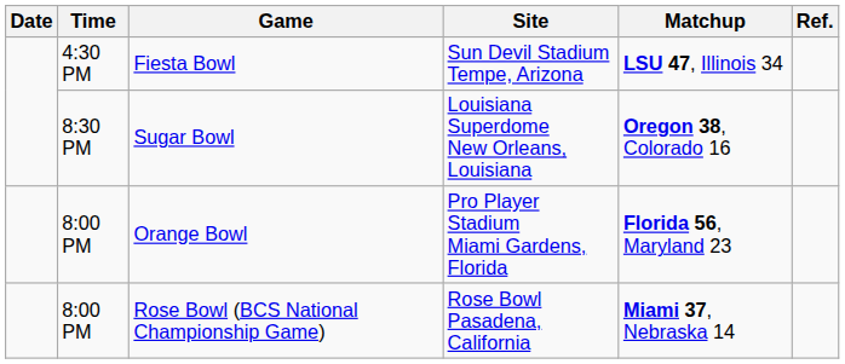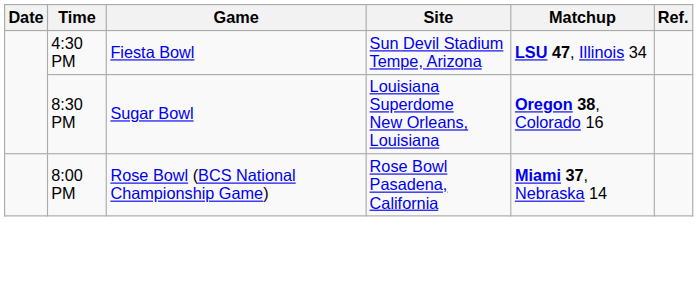 <table class="wikitable" style="font-size:90%;">
 <tr>
 <th>Date</th>
 <th>Time</th>
 <th>Game</th>
 <th>Site</th>
 <th>Matchup</th>
 <th>Ref.</th>
 </tr>
 <tr>
 <td rowspan=2></td>
 <td>4:30 PM</td>
 <td><a href='#'>Fiesta Bowl</a></td>
 <td><a href='#'>Sun Devil Stadium</a> <br> <a href='#'>Tempe, Arizona</a></td>
 <td><strong><a href='#'>LSU</a> 47</strong>, <a href='#'>Illinois</a> 34</td>
 <td></td>
 </tr>
 <tr>
 <td>8:30 PM</td>
 <td><a href='#'>Sugar Bowl</a></td>
 <td><a href='#'>Louisiana Superdome</a> <br> <a href='#'>New Orleans, Louisiana</a></td>
 <td><strong><a href='#'>Oregon</a> 38</strong>, <a href='#'>Colorado</a> 16</td>
 <td></td>
 </tr>
 <tr>
 <td></td>
 <td>8:00 PM</td>
-<td><a href='#'>Orange Bowl</a></td>
-<td><a href='#'>Pro Player Stadium</a> <br> <a href='#'>Miami Gardens, Florida</a></td>
-<td><strong><a href='#'>Florida</a> 56</strong>, <a href='#'>Maryland</a> 23</td>
-<td></td>
-</tr>
-<tr>
-<td></td>
-<td>8:00 PM</td>
 <td><a href='#'>Rose Bowl</a> (<a href='#'>BCS National Championship Game</a>)</td>
 <td><a href='#'>Rose Bowl</a> <br> <a href='#'>Pasadena, California</a></td>
 <td><strong><a href='#'>Miami</a> 37</strong>, <a href='#'>Nebraska</a> 14</td>
 <td></td>
 </tr>
 </table>
